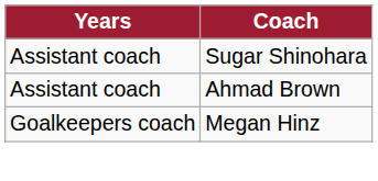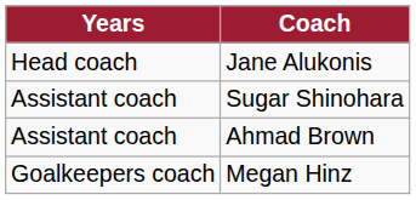 <table class="wikitable sortable" style="font-size: %;text-align: ;">
 <tr>
 <th style="background:#9E1C32; color:white">Years</th>
 <th style="background:#9E1C32; color:white">Coach</th>
+</tr>
+<tr>
+<td>Head coach</td>
+<td>Jane Alukonis</td>
 </tr>
 <tr>
 <td>Assistant coach</td>
 <td>Sugar Shinohara</td>
 </tr>
 <tr>
 <td>Assistant coach</td>
 <td>Ahmad Brown</td>
 </tr>
 <tr>
 <td>Goalkeepers coach</td>
 <td>Megan Hinz</td>
 </tr>
 </table>
